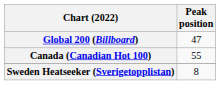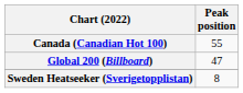 <table class="wikitable sortable plainrowheaders" style="text-align:center">
 <tr>
 <th scope="col">Chart (2022)</th>
 <th scope="col">Peak<br>position</th>
 </tr>
 <tr>
+<th scope="row">Canada (<a href='#'>Canadian Hot 100</a>)</th>
+<td>55</td>
+</tr>
+<tr>
 <th scope="row"><a href='#'>Global 200</a> (<em><a href='#'>Billboard</a></em>)</th>
 <td>47</td>
-</tr>
-<tr>
-<th scope="row">Canada (<a href='#'>Canadian Hot 100</a>)</th>
-<td>55</td>
 </tr>
 <tr>
 </tr>
 <tr>
 <th scope="row">Sweden Heatseeker (<a href='#'>Sverigetopplistan</a>)</th>
 <td>8</td>
 </tr>
 </table>
